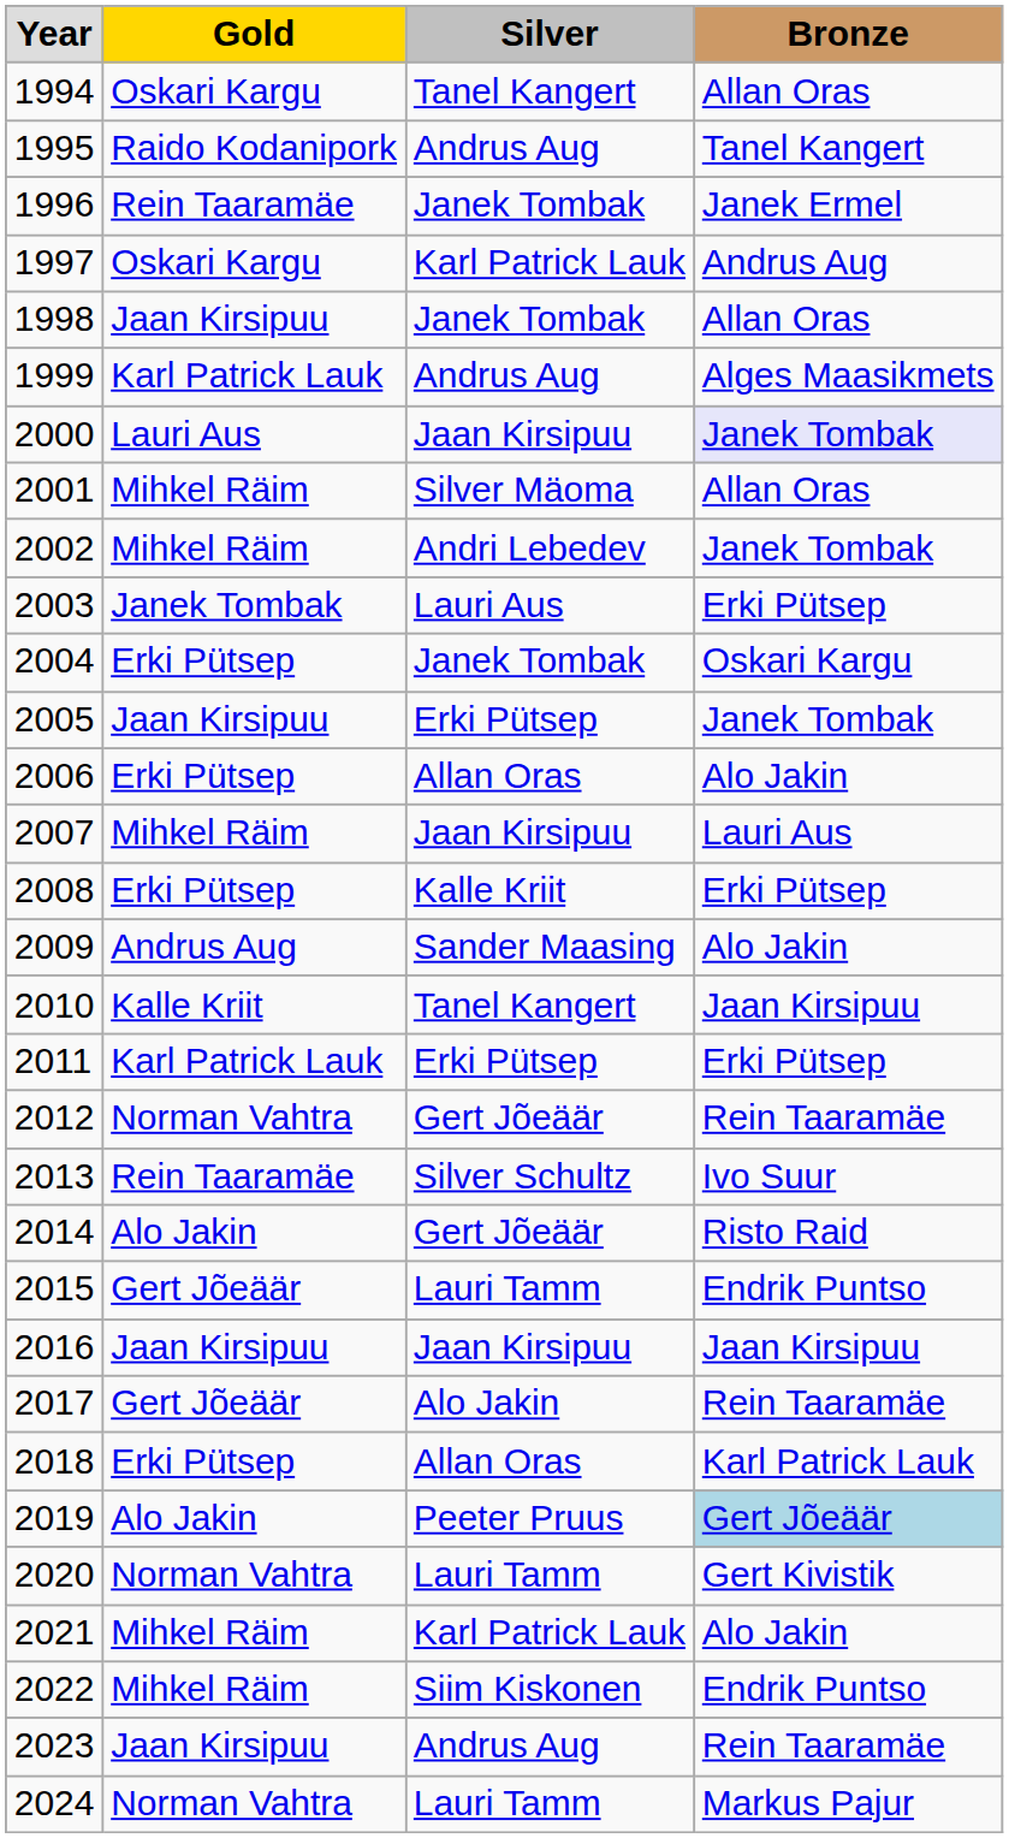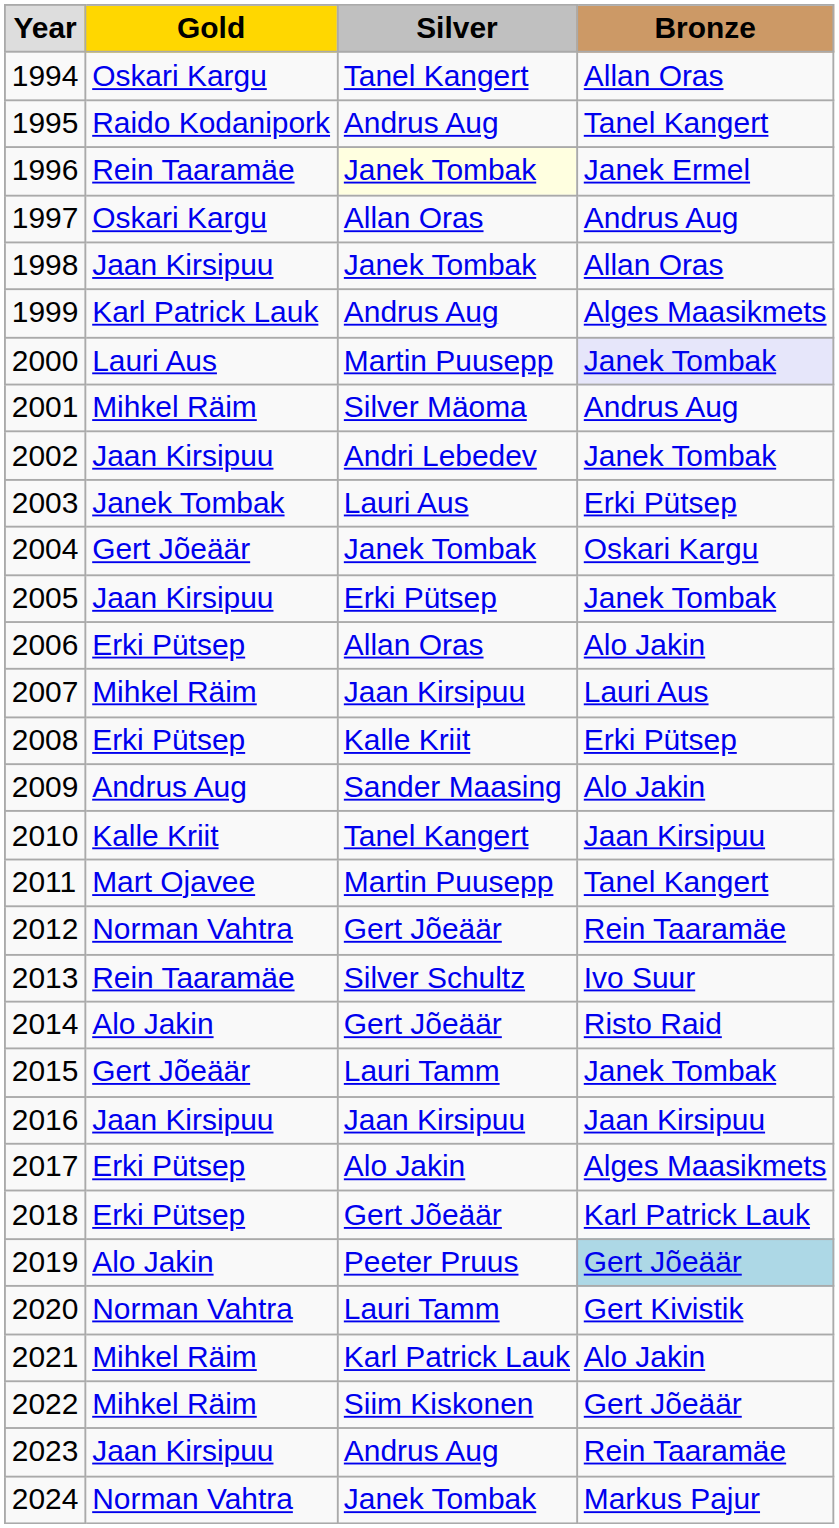 <table class="wikitable" style="text-align:left;">
 <tr>
 <td style="background:#DDDDDD; font-weight:bold; text-align:center;">Year</td>
 <td style="background:gold; font-weight:bold; text-align:center;">Gold</td>
 <td style="background:silver; font-weight:bold; text-align:center;">Silver</td>
 <td style="background:#cc9966; font-weight:bold; text-align:center;">Bronze</td>
 </tr>
 <tr>
 <td>1994</td>
 <td><a href='#'>Oskari Kargu</a></td>
 <td><a href='#'>Tanel Kangert</a></td>
 <td><a href='#'>Allan Oras</a></td>
 </tr>
 <tr>
 <td>1995</td>
 <td><a href='#'>Raido Kodanipork</a></td>
 <td><a href='#'>Andrus Aug</a></td>
 <td><a href='#'>Tanel Kangert</a></td>
 </tr>
 <tr>
 <td>1996</td>
 <td><a href='#'>Rein Taaramäe</a></td>
-<td><a href='#'>Janek Tombak</a></td>
+<td style="background: lightyellow;"><a href='#'>Janek Tombak</a></td>
 <td><a href='#'>Janek Ermel</a></td>
 </tr>
 <tr>
 <td>1997</td>
 <td><a href='#'>Oskari Kargu</a></td>
-<td><a href='#'>Karl Patrick Lauk</a></td>
+<td><a href='#'>Allan Oras</a></td>
 <td><a href='#'>Andrus Aug</a></td>
 </tr>
 <tr>
 <td>1998</td>
 <td><a href='#'>Jaan Kirsipuu</a></td>
 <td><a href='#'>Janek Tombak</a></td>
 <td><a href='#'>Allan Oras</a></td>
 </tr>
 <tr>
 <td>1999</td>
 <td><a href='#'>Karl Patrick Lauk</a></td>
 <td><a href='#'>Andrus Aug</a></td>
 <td><a href='#'>Alges Maasikmets</a></td>
 </tr>
 <tr>
 <td>2000</td>
 <td><a href='#'>Lauri Aus</a></td>
-<td><a href='#'>Jaan Kirsipuu</a></td>
+<td><a href='#'>Martin Puusepp</a></td>
 <td style="background: lavender;"><a href='#'>Janek Tombak</a></td>
 </tr>
 <tr>
 <td>2001</td>
 <td><a href='#'>Mihkel Räim</a></td>
 <td><a href='#'>Silver Mäoma</a></td>
-<td><a href='#'>Allan Oras</a></td>
+<td><a href='#'>Andrus Aug</a></td>
 </tr>
 <tr>
 <td>2002</td>
-<td><a href='#'>Mihkel Räim</a></td>
+<td><a href='#'>Jaan Kirsipuu</a></td>
 <td><a href='#'>Andri Lebedev</a></td>
 <td><a href='#'>Janek Tombak</a></td>
 </tr>
 <tr>
 <td>2003</td>
 <td><a href='#'>Janek Tombak</a></td>
 <td><a href='#'>Lauri Aus</a></td>
 <td><a href='#'>Erki Pütsep</a></td>
 </tr>
 <tr>
 <td>2004</td>
-<td><a href='#'>Erki Pütsep</a></td>
+<td><a href='#'>Gert Jõeäär</a></td>
 <td><a href='#'>Janek Tombak</a></td>
 <td><a href='#'>Oskari Kargu</a></td>
 </tr>
 <tr>
 <td>2005</td>
 <td><a href='#'>Jaan Kirsipuu</a></td>
 <td><a href='#'>Erki Pütsep</a></td>
 <td><a href='#'>Janek Tombak</a></td>
 </tr>
 <tr>
 <td>2006</td>
 <td><a href='#'>Erki Pütsep</a></td>
 <td><a href='#'>Allan Oras</a></td>
 <td><a href='#'>Alo Jakin</a></td>
 </tr>
 <tr>
 <td>2007</td>
 <td><a href='#'>Mihkel Räim</a></td>
 <td><a href='#'>Jaan Kirsipuu</a></td>
 <td><a href='#'>Lauri Aus</a></td>
 </tr>
 <tr>
 <td>2008</td>
 <td><a href='#'>Erki Pütsep</a></td>
 <td><a href='#'>Kalle Kriit</a></td>
 <td><a href='#'>Erki Pütsep</a></td>
 </tr>
 <tr>
 <td>2009</td>
 <td><a href='#'>Andrus Aug</a></td>
 <td><a href='#'>Sander Maasing</a></td>
 <td><a href='#'>Alo Jakin</a></td>
 </tr>
 <tr>
 <td>2010</td>
 <td><a href='#'>Kalle Kriit</a></td>
 <td><a href='#'>Tanel Kangert</a></td>
 <td><a href='#'>Jaan Kirsipuu</a></td>
 </tr>
 <tr>
 <td>2011</td>
-<td><a href='#'>Karl Patrick Lauk</a></td>
-<td><a href='#'>Erki Pütsep</a></td>
-<td><a href='#'>Erki Pütsep</a></td>
+<td><a href='#'>Mart Ojavee</a></td>
+<td><a href='#'>Martin Puusepp</a></td>
+<td><a href='#'>Tanel Kangert</a></td>
 </tr>
 <tr>
 <td>2012</td>
 <td><a href='#'>Norman Vahtra</a></td>
 <td><a href='#'>Gert Jõeäär</a></td>
 <td><a href='#'>Rein Taaramäe</a></td>
 </tr>
 <tr>
 <td>2013</td>
 <td><a href='#'>Rein Taaramäe</a></td>
 <td><a href='#'>Silver Schultz</a></td>
 <td><a href='#'>Ivo Suur</a></td>
 </tr>
 <tr>
 <td>2014</td>
 <td><a href='#'>Alo Jakin</a></td>
 <td><a href='#'>Gert Jõeäär</a></td>
 <td><a href='#'>Risto Raid</a></td>
 </tr>
 <tr>
 <td>2015</td>
 <td><a href='#'>Gert Jõeäär</a></td>
 <td><a href='#'>Lauri Tamm</a></td>
-<td><a href='#'>Endrik Puntso</a></td>
+<td><a href='#'>Janek Tombak</a></td>
 </tr>
 <tr>
 <td>2016</td>
 <td><a href='#'>Jaan Kirsipuu</a></td>
 <td><a href='#'>Jaan Kirsipuu</a></td>
 <td><a href='#'>Jaan Kirsipuu</a></td>
 </tr>
 <tr>
 <td>2017</td>
-<td><a href='#'>Gert Jõeäär</a></td>
+<td><a href='#'>Erki Pütsep</a></td>
 <td><a href='#'>Alo Jakin</a></td>
-<td><a href='#'>Rein Taaramäe</a></td>
+<td><a href='#'>Alges Maasikmets</a></td>
 </tr>
 <tr>
 <td>2018</td>
 <td><a href='#'>Erki Pütsep</a></td>
-<td><a href='#'>Allan Oras</a></td>
+<td><a href='#'>Gert Jõeäär</a></td>
 <td><a href='#'>Karl Patrick Lauk</a></td>
 </tr>
 <tr>
 <td>2019</td>
 <td><a href='#'>Alo Jakin</a></td>
 <td><a href='#'>Peeter Pruus</a></td>
 <td style="background: lightblue;"><a href='#'>Gert Jõeäär</a></td>
 </tr>
 <tr>
 <td>2020</td>
 <td><a href='#'>Norman Vahtra</a></td>
 <td><a href='#'>Lauri Tamm</a></td>
 <td><a href='#'>Gert Kivistik</a></td>
 </tr>
 <tr>
 <td>2021</td>
 <td><a href='#'>Mihkel Räim</a></td>
 <td><a href='#'>Karl Patrick Lauk</a></td>
 <td><a href='#'>Alo Jakin</a></td>
 </tr>
 <tr>
 <td>2022</td>
 <td><a href='#'>Mihkel Räim</a></td>
 <td><a href='#'>Siim Kiskonen</a></td>
-<td><a href='#'>Endrik Puntso</a></td>
+<td><a href='#'>Gert Jõeäär</a></td>
 </tr>
 <tr>
 <td>2023</td>
 <td><a href='#'>Jaan Kirsipuu</a></td>
 <td><a href='#'>Andrus Aug</a></td>
 <td><a href='#'>Rein Taaramäe</a></td>
 </tr>
 <tr>
 <td>2024</td>
 <td><a href='#'>Norman Vahtra</a></td>
-<td><a href='#'>Lauri Tamm</a></td>
+<td><a href='#'>Janek Tombak</a></td>
 <td><a href='#'>Markus Pajur</a></td>
 </tr>
 </table>
